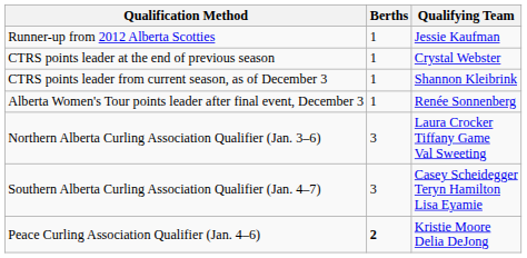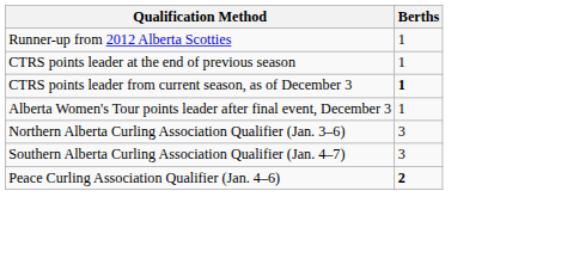 <table class="wikitable" border="1">
 <tr>
 <th>Qualification Method</th>
 <th>Berths</th>
-<th>Qualifying Team</th>
 </tr>
 <tr>
 <td>Runner-up from <a href='#'>2012 Alberta Scotties</a></td>
 <td>1</td>
-<td><a href='#'>Jessie Kaufman</a></td>
 </tr>
 <tr>
 <td>CTRS points leader at the end of previous season</td>
 <td>1</td>
-<td><a href='#'>Crystal Webster</a></td>
 </tr>
 <tr>
 <td>CTRS points leader from current season, as of December 3</td>
-<td>1</td>
-<td><a href='#'>Shannon Kleibrink</a></td>
+<td><strong>1</strong></td>
 </tr>
 <tr>
 <td>Alberta Women's Tour points leader after final event, December 3</td>
 <td>1</td>
-<td><a href='#'>Renée Sonnenberg</a></td>
 </tr>
 <tr>
 <td>Northern Alberta Curling Association Qualifier (Jan. 3–6)</td>
 <td>3</td>
-<td><a href='#'>Laura Crocker</a> <br> <a href='#'>Tiffany Game</a> <br> <a href='#'>Val Sweeting</a></td>
 </tr>
 <tr>
 <td>Southern Alberta Curling Association Qualifier (Jan. 4–7)</td>
 <td>3</td>
-<td><a href='#'>Casey Scheidegger</a> <br> <a href='#'>Teryn Hamilton</a> <br> <a href='#'>Lisa Eyamie</a></td>
 </tr>
 <tr>
 <td>Peace Curling Association Qualifier (Jan. 4–6)</td>
 <td><strong>2</strong></td>
-<td><a href='#'>Kristie Moore</a> <br> <a href='#'>Delia DeJong</a></td>
 </tr>
 </table>
